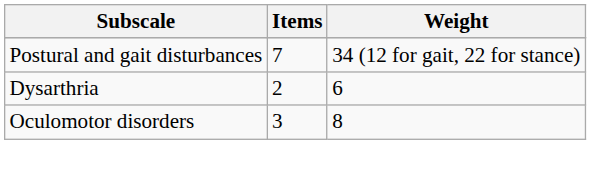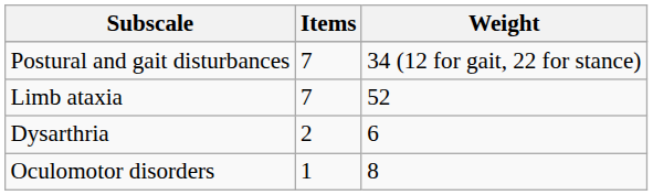 <table class="wikitable">
 <tr>
 <th>Subscale</th>
 <th>Items</th>
 <th>Weight</th>
 </tr>
 <tr>
 </tr>
 <tr>
 <td>Postural and gait disturbances</td>
 <td>7</td>
 <td>34 (12 for gait, 22 for stance)</td>
 </tr>
 <tr>
+<td>Limb ataxia</td>
+<td>7</td>
+<td>52</td>
+</tr>
+<tr>
 <td>Dysarthria</td>
 <td>2</td>
 <td>6</td>
 </tr>
 <tr>
 <td>Oculomotor disorders</td>
-<td>3</td>
+<td>1</td>
 <td>8</td>
 </tr>
 </table>
